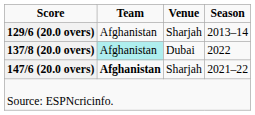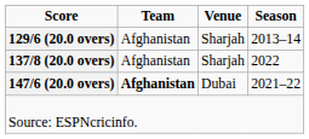 <table class="wikitable">
 <tr>
 <td align="center"><strong>Score</strong></td>
 <td align="center"><strong>Team</strong></td>
 <td align="center"><strong>Venue</strong></td>
 <td align="center"><strong>Season</strong></td>
 </tr>
 <tr>
 <th>129/6 (20.0 overs)</th>
 <td>Afghanistan</td>
 <td>Sharjah</td>
 <td>2013–14</td>
 </tr>
 <tr>
 <th>137/8 (20.0 overs)</th>
-<td style="background: paleturquoise;">Afghanistan</td>
-<td>Dubai</td>
+<td>Afghanistan</td>
+<td>Sharjah</td>
 <td>2022</td>
 </tr>
 <tr>
 <th>147/6 (20.0 overs)</th>
 <td><strong>Afghanistan</strong></td>
-<td>Sharjah</td>
+<td>Dubai</td>
 <td>2021–22</td>
 </tr>
 <tr>
 <td colspan="5"><br>Source: ESPNcricinfo.</td>
 </tr>
 </table>
